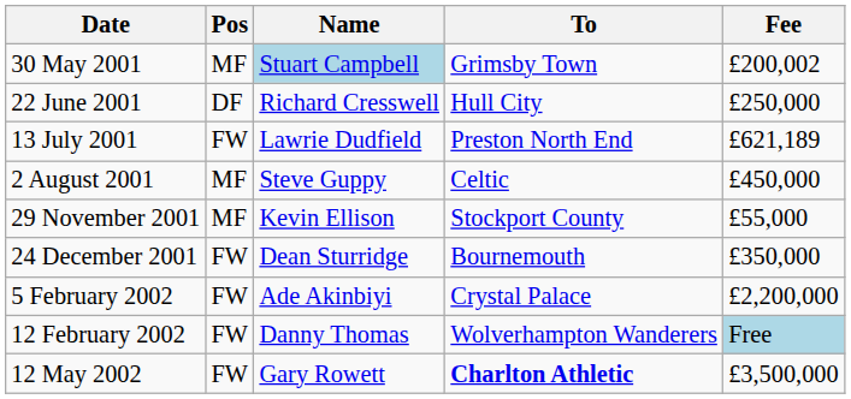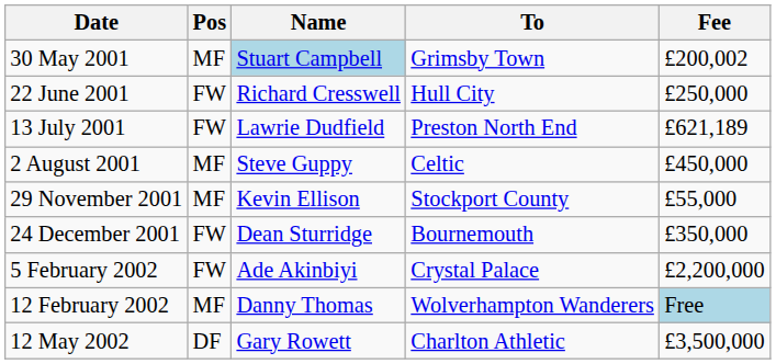 <table class="wikitable">
 <tr>
 <th>Date</th>
 <th>Pos</th>
 <th>Name</th>
 <th>To</th>
 <th>Fee</th>
 </tr>
 <tr>
 <td>30 May 2001</td>
 <td>MF</td>
 <td style="background: lightblue;"> <a href='#'>Stuart Campbell</a></td>
 <td><a href='#'>Grimsby Town</a></td>
 <td>£200,002</td>
 </tr>
 <tr>
 <td>22 June 2001</td>
-<td>DF</td>
+<td>FW</td>
 <td> <a href='#'>Richard Cresswell</a></td>
 <td><a href='#'>Hull City</a></td>
 <td>£250,000</td>
 </tr>
 <tr>
 <td>13 July 2001</td>
 <td>FW</td>
 <td> <a href='#'>Lawrie Dudfield</a></td>
 <td><a href='#'>Preston North End</a></td>
 <td>£621,189</td>
 </tr>
 <tr>
 <td>2 August 2001</td>
 <td>MF</td>
 <td> <a href='#'>Steve Guppy</a></td>
 <td><a href='#'>Celtic</a></td>
 <td>£450,000</td>
 </tr>
 <tr>
 <td>29 November 2001</td>
 <td>MF</td>
 <td> <a href='#'>Kevin Ellison</a></td>
 <td><a href='#'>Stockport County</a></td>
 <td>£55,000</td>
 </tr>
 <tr>
 <td>24 December 2001</td>
 <td>FW</td>
 <td> <a href='#'>Dean Sturridge</a></td>
 <td><a href='#'>Bournemouth</a></td>
 <td>£350,000</td>
 </tr>
 <tr>
 <td>5 February 2002</td>
 <td>FW</td>
 <td> <a href='#'>Ade Akinbiyi</a></td>
 <td><a href='#'>Crystal Palace</a></td>
 <td>£2,200,000</td>
 </tr>
 <tr>
 <td>12 February 2002</td>
-<td>FW</td>
+<td>MF</td>
 <td> <a href='#'>Danny Thomas</a></td>
 <td><a href='#'>Wolverhampton Wanderers</a></td>
 <td style="background: lightblue;">Free</td>
 </tr>
 <tr>
 <td>12 May 2002</td>
-<td>FW</td>
+<td>DF</td>
 <td> <a href='#'>Gary Rowett</a></td>
-<td><strong><a href='#'>Charlton Athletic</a></strong></td>
+<td><a href='#'>Charlton Athletic</a></td>
 <td>£3,500,000</td>
 </tr>
 </table>
